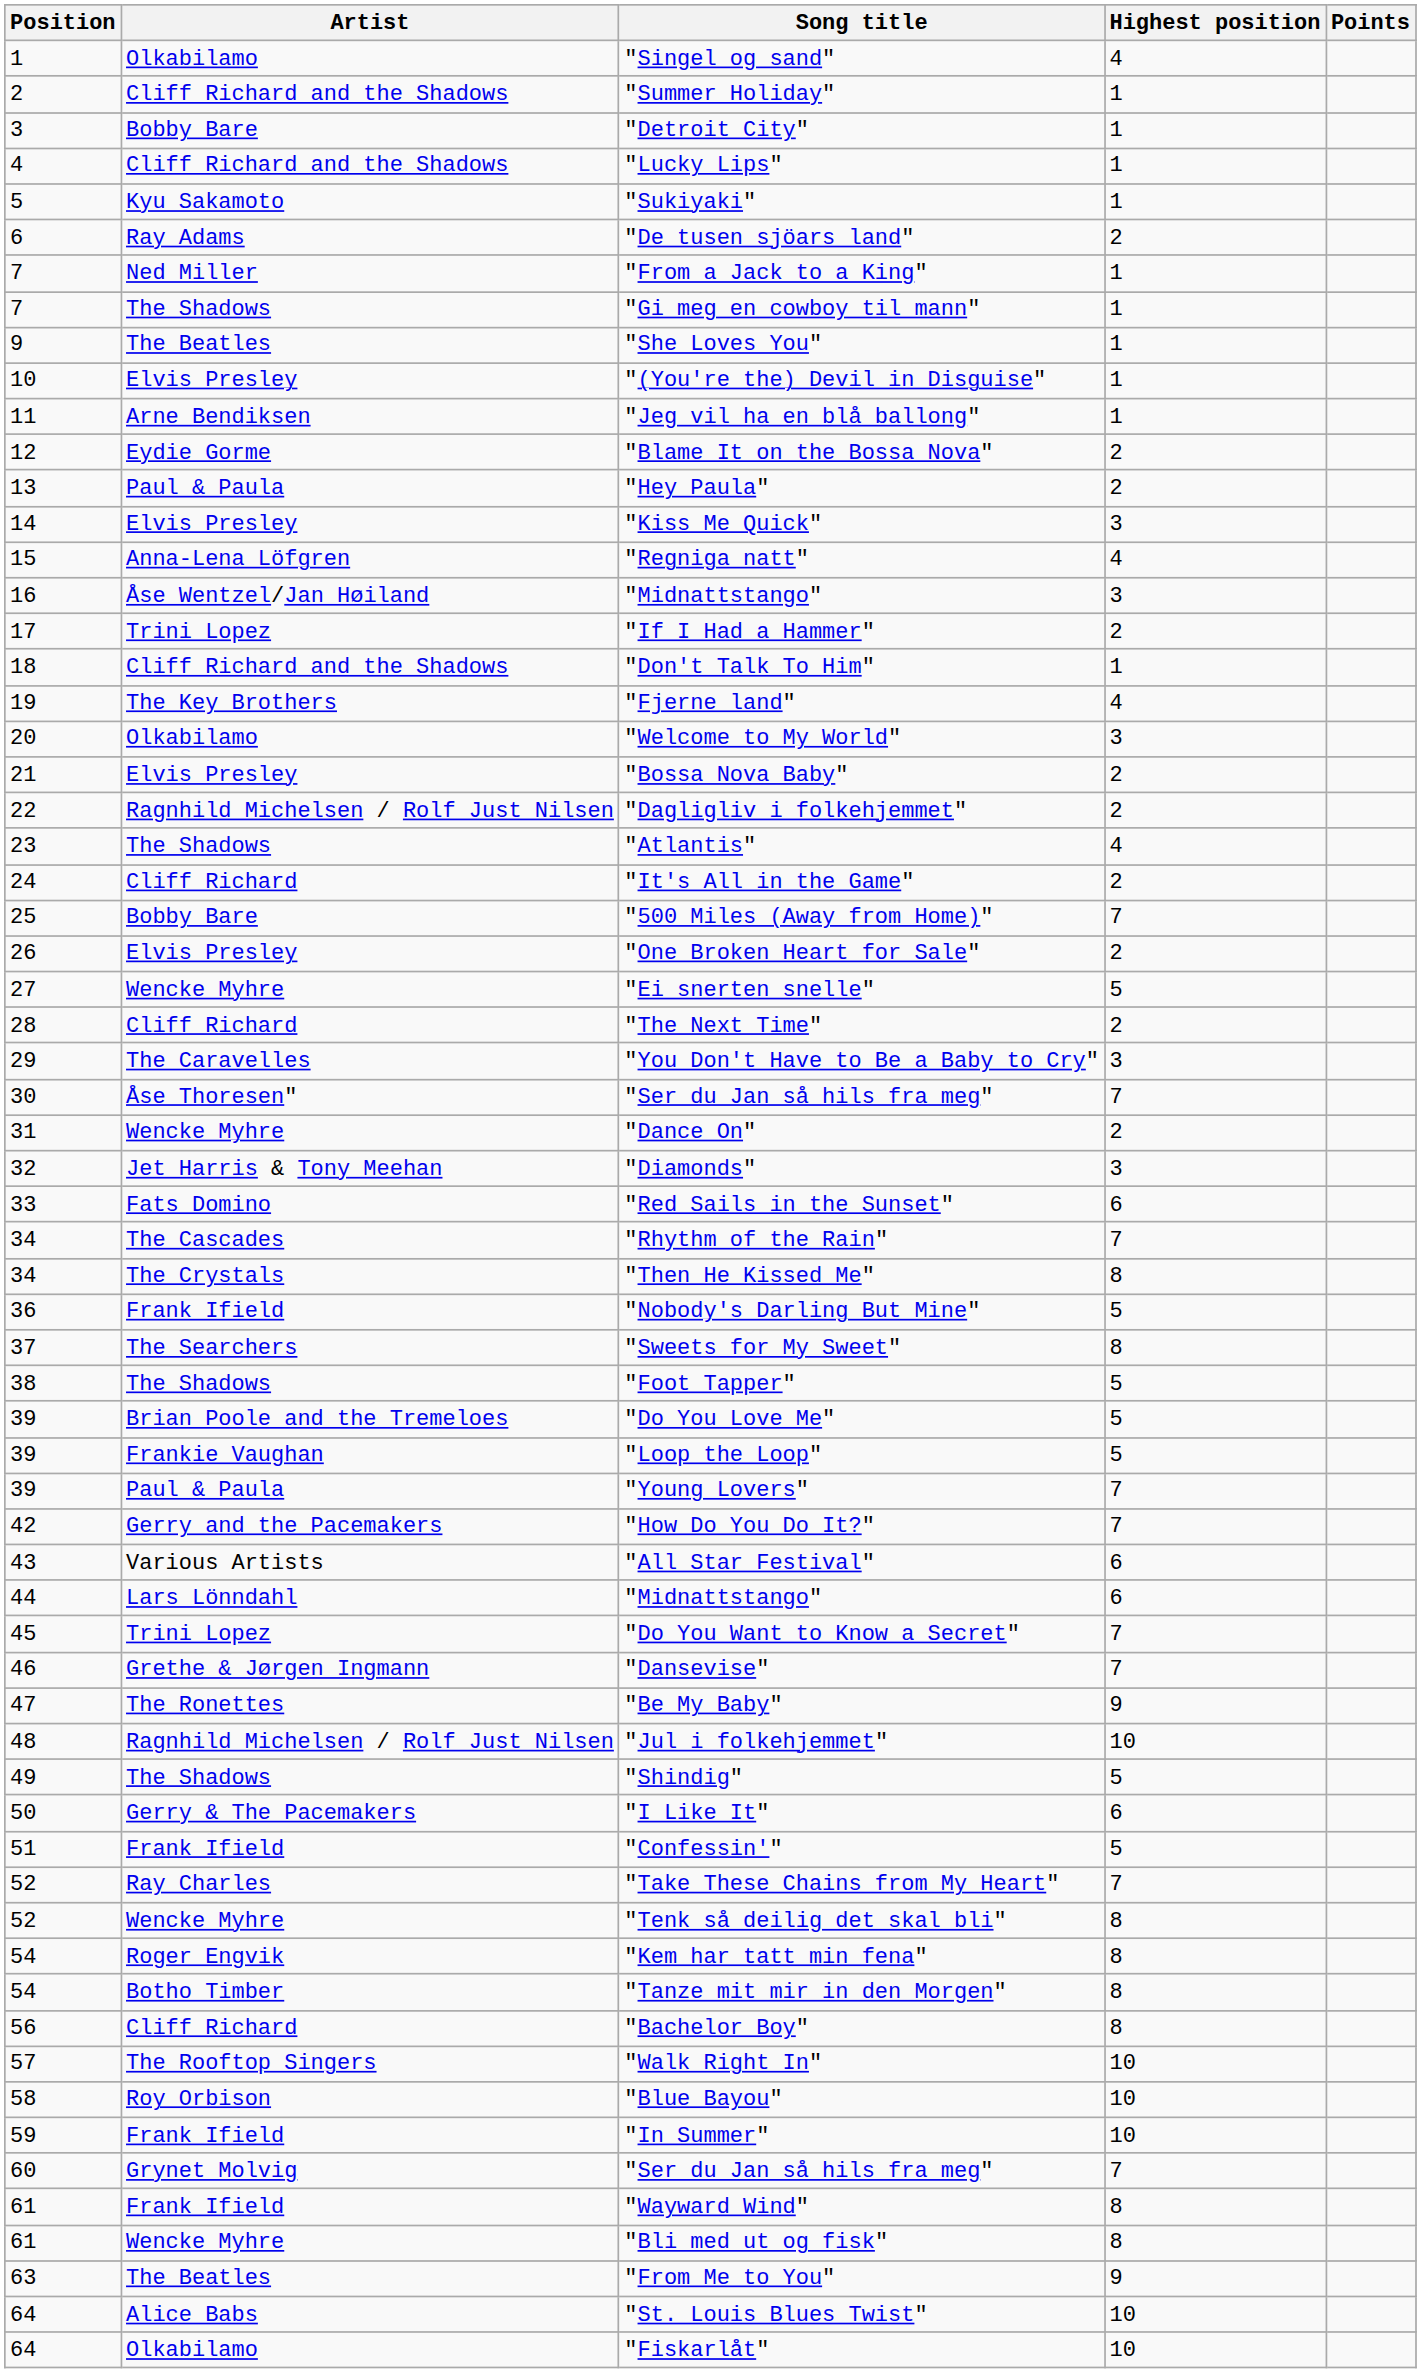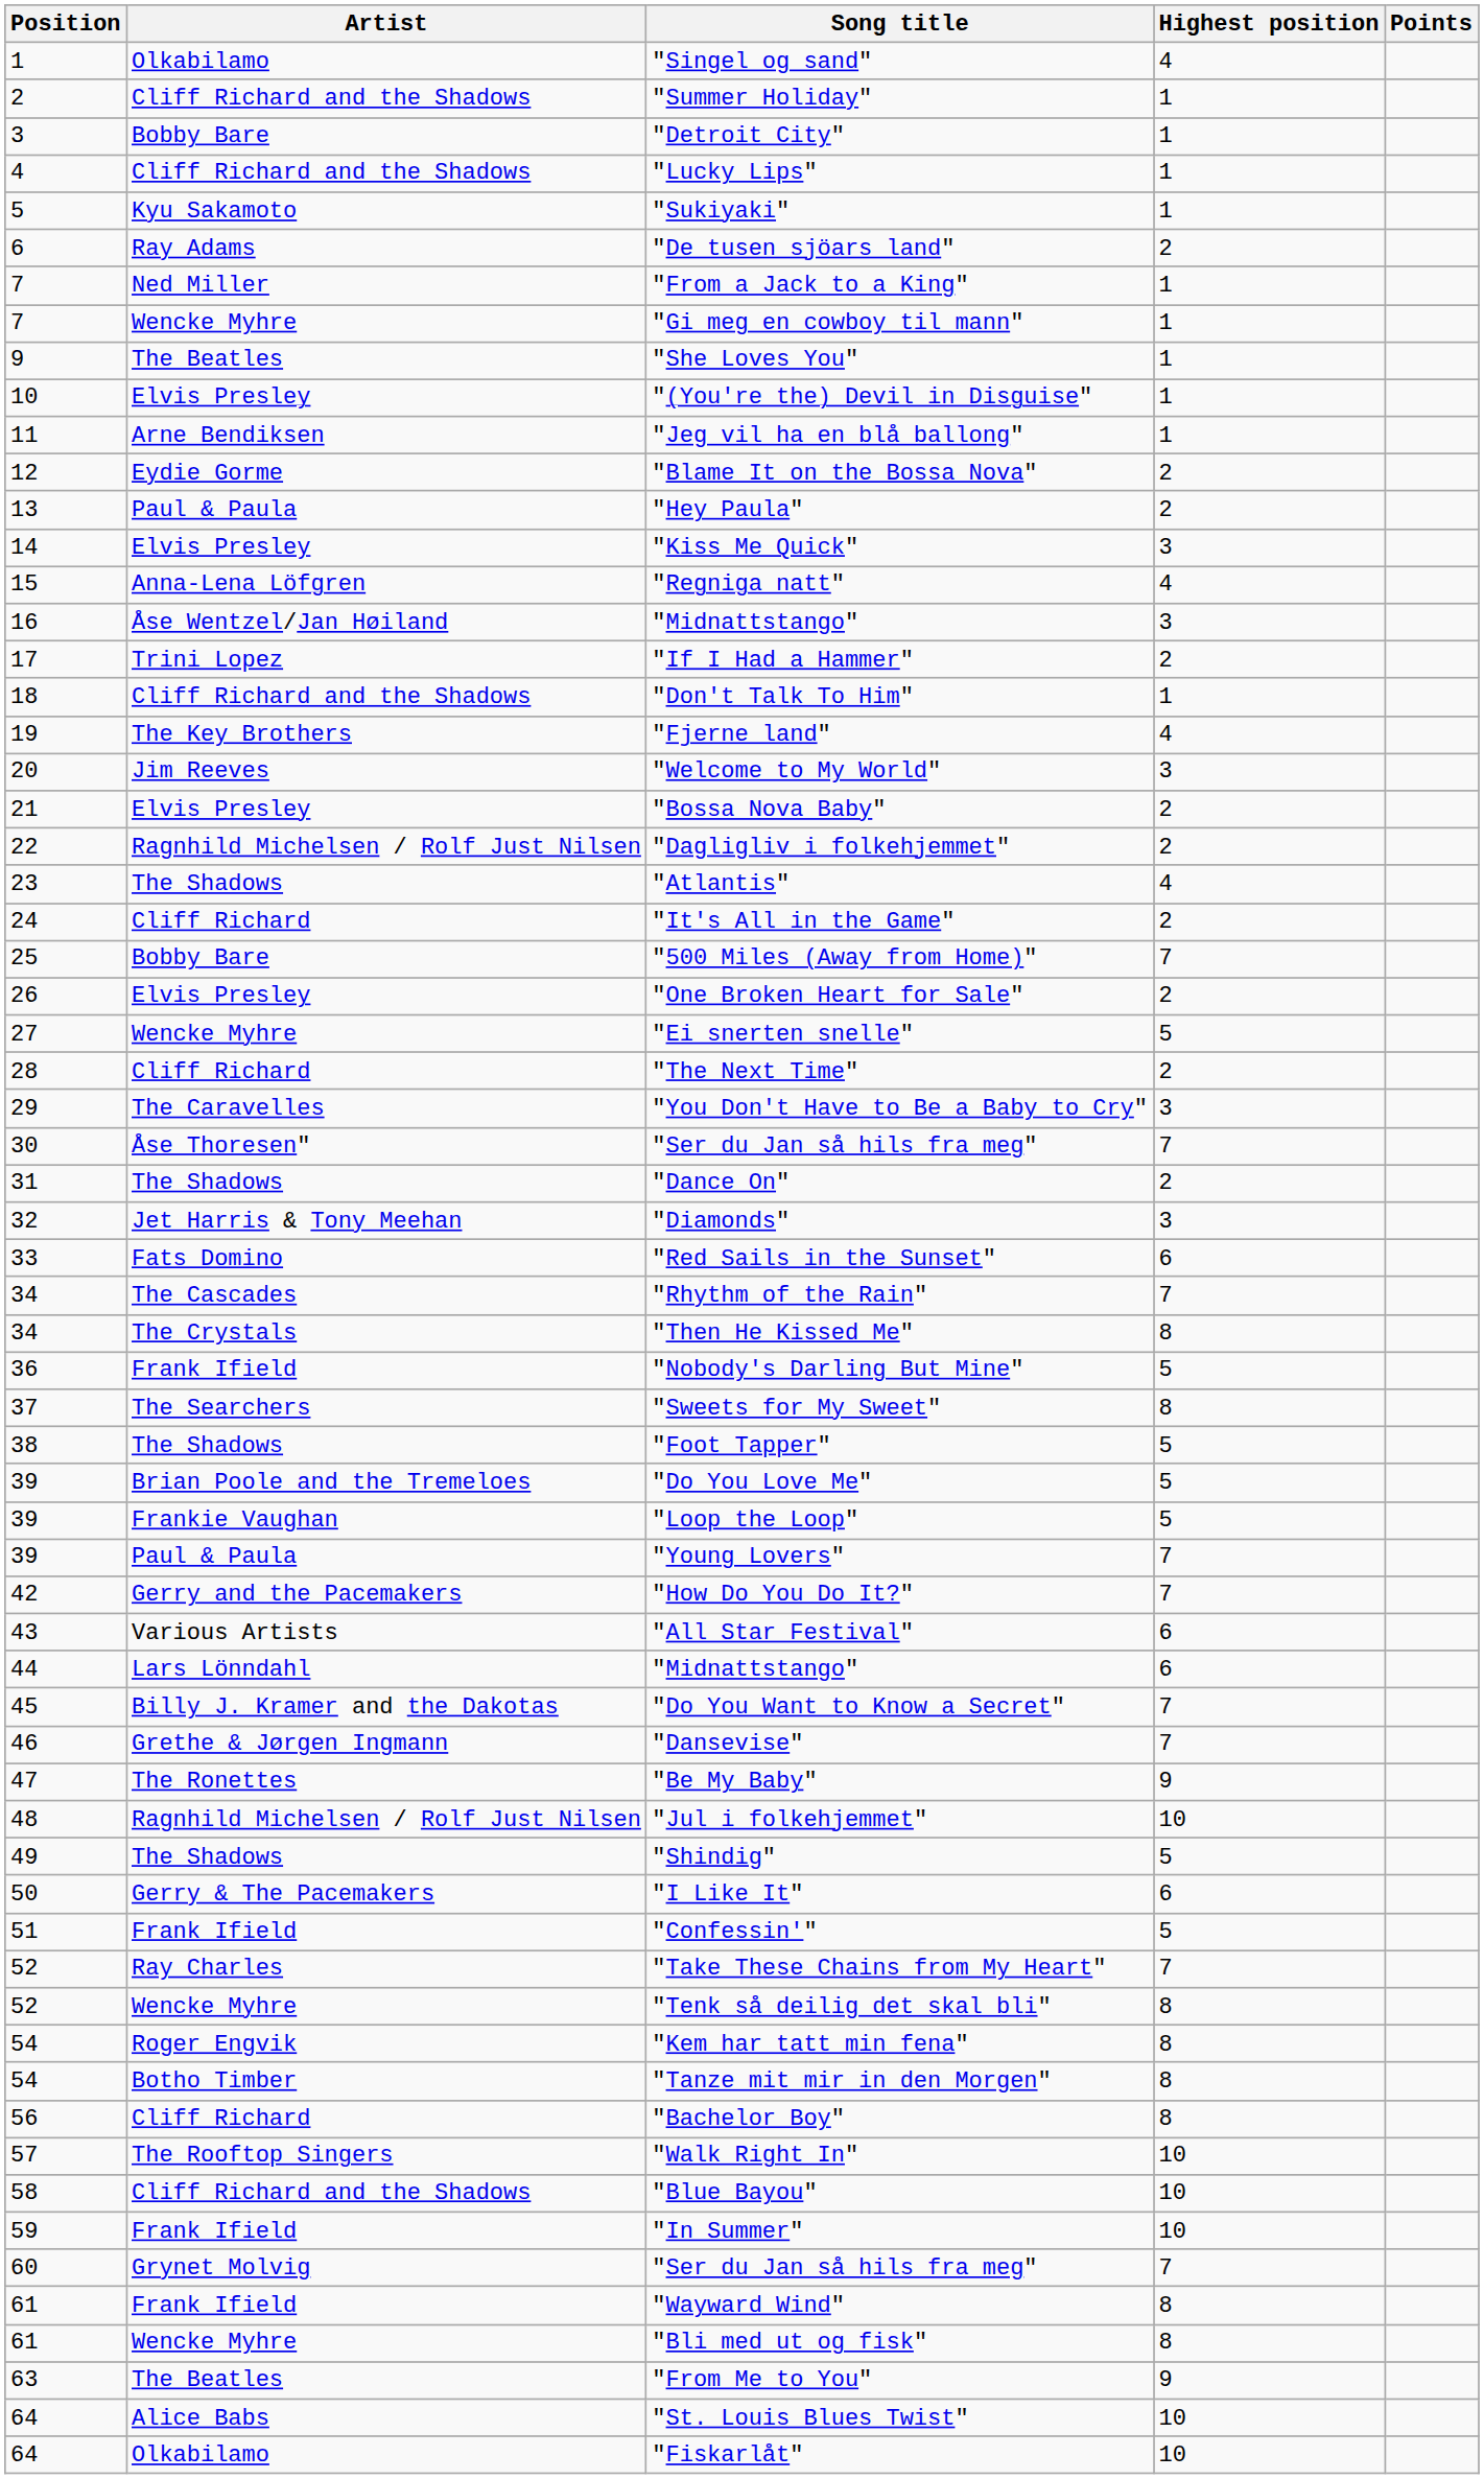 <table class="wikitable sortable">
 <tr>
 <th>Position</th>
 <th>Artist</th>
 <th>Song title</th>
 <th>Highest position</th>
 <th>Points</th>
 </tr>
 <tr>
 <td>1</td>
 <td><a href='#'>Olkabilamo</a></td>
 <td>"<a href='#'>Singel og sand</a>"</td>
 <td>4</td>
 <td></td>
 </tr>
 <tr>
 <td>2</td>
 <td><a href='#'>Cliff Richard and the Shadows</a></td>
 <td>"<a href='#'>Summer Holiday</a>"</td>
 <td>1</td>
 <td></td>
 </tr>
 <tr>
 <td>3</td>
 <td><a href='#'>Bobby Bare</a></td>
 <td>"<a href='#'>Detroit City</a>"</td>
 <td>1</td>
 <td></td>
 </tr>
 <tr>
 <td>4</td>
 <td><a href='#'>Cliff Richard and the Shadows</a></td>
 <td>"<a href='#'>Lucky Lips</a>"</td>
 <td>1</td>
 <td></td>
 </tr>
 <tr>
 <td>5</td>
 <td><a href='#'>Kyu Sakamoto</a></td>
 <td>"<a href='#'>Sukiyaki</a>"</td>
 <td>1</td>
 <td></td>
 </tr>
 <tr>
 <td>6</td>
 <td><a href='#'>Ray Adams</a></td>
 <td>"<a href='#'>De tusen sjöars land</a>"</td>
 <td>2</td>
 <td></td>
 </tr>
 <tr>
 <td>7</td>
 <td><a href='#'>Ned Miller</a></td>
 <td>"<a href='#'>From a Jack to a King</a>"</td>
 <td>1</td>
 <td></td>
 </tr>
 <tr>
 <td>7</td>
-<td><a href='#'>The Shadows</a></td>
+<td><a href='#'>Wencke Myhre</a></td>
 <td>"<a href='#'>Gi meg en cowboy til mann</a>"</td>
 <td>1</td>
 <td></td>
 </tr>
 <tr>
 <td>9</td>
 <td><a href='#'>The Beatles</a></td>
 <td>"<a href='#'>She Loves You</a>"</td>
 <td>1</td>
 <td></td>
 </tr>
 <tr>
 <td>10</td>
 <td><a href='#'>Elvis Presley</a></td>
 <td>"<a href='#'>(You're the) Devil in Disguise</a>"</td>
 <td>1</td>
 <td></td>
 </tr>
 <tr>
 <td>11</td>
 <td><a href='#'>Arne Bendiksen</a></td>
 <td>"<a href='#'>Jeg vil ha en blå ballong</a>"</td>
 <td>1</td>
 <td></td>
 </tr>
 <tr>
 <td>12</td>
 <td><a href='#'>Eydie Gorme</a></td>
 <td>"<a href='#'>Blame It on the Bossa Nova</a>"</td>
 <td>2</td>
 <td></td>
 </tr>
 <tr>
 <td>13</td>
 <td><a href='#'>Paul & Paula</a></td>
 <td>"<a href='#'>Hey Paula</a>"</td>
 <td>2</td>
 <td></td>
 </tr>
 <tr>
 <td>14</td>
 <td><a href='#'>Elvis Presley</a></td>
 <td>"<a href='#'>Kiss Me Quick</a>"</td>
 <td>3</td>
 <td></td>
 </tr>
 <tr>
 <td>15</td>
 <td><a href='#'>Anna-Lena Löfgren</a></td>
 <td>"<a href='#'>Regniga natt</a>"</td>
 <td>4</td>
 <td></td>
 </tr>
 <tr>
 <td>16</td>
 <td><a href='#'>Åse Wentzel</a>/<a href='#'>Jan Høiland</a></td>
 <td>"<a href='#'>Midnattstango</a>"</td>
 <td>3</td>
 <td></td>
 </tr>
 <tr>
 <td>17</td>
 <td><a href='#'>Trini Lopez</a></td>
 <td>"<a href='#'>If I Had a Hammer</a>"</td>
 <td>2</td>
 <td></td>
 </tr>
 <tr>
 <td>18</td>
 <td><a href='#'>Cliff Richard and the Shadows</a></td>
 <td>"<a href='#'>Don't Talk To Him</a>"</td>
 <td>1</td>
 <td></td>
 </tr>
 <tr>
 <td>19</td>
 <td><a href='#'>The Key Brothers</a></td>
 <td>"<a href='#'>Fjerne land</a>"</td>
 <td>4</td>
 <td></td>
 </tr>
 <tr>
 <td>20</td>
-<td><a href='#'>Olkabilamo</a></td>
+<td><a href='#'>Jim Reeves</a></td>
 <td>"<a href='#'>Welcome to My World</a>"</td>
 <td>3</td>
 <td></td>
 </tr>
 <tr>
 <td>21</td>
 <td><a href='#'>Elvis Presley</a></td>
 <td>"<a href='#'>Bossa Nova Baby</a>"</td>
 <td>2</td>
 <td></td>
 </tr>
 <tr>
 <td>22</td>
 <td><a href='#'>Ragnhild Michelsen</a> / <a href='#'>Rolf Just Nilsen</a></td>
 <td>"<a href='#'>Dagligliv i folkehjemmet</a>"</td>
 <td>2</td>
 <td></td>
 </tr>
 <tr>
 <td>23</td>
 <td><a href='#'>The Shadows</a></td>
 <td>"<a href='#'>Atlantis</a>"</td>
 <td>4</td>
 <td></td>
 </tr>
 <tr>
 <td>24</td>
 <td><a href='#'>Cliff Richard</a></td>
 <td>"<a href='#'>It's All in the Game</a>"</td>
 <td>2</td>
 <td></td>
 </tr>
 <tr>
 <td>25</td>
 <td><a href='#'>Bobby Bare</a></td>
 <td>"<a href='#'>500 Miles (Away from Home)</a>"</td>
 <td>7</td>
 <td></td>
 </tr>
 <tr>
 <td>26</td>
 <td><a href='#'>Elvis Presley</a></td>
 <td>"<a href='#'>One Broken Heart for Sale</a>"</td>
 <td>2</td>
 <td></td>
 </tr>
 <tr>
 <td>27</td>
 <td><a href='#'>Wencke Myhre</a></td>
 <td>"<a href='#'>Ei snerten snelle</a>"</td>
 <td>5</td>
 <td></td>
 </tr>
 <tr>
 <td>28</td>
 <td><a href='#'>Cliff Richard</a></td>
 <td>"<a href='#'>The Next Time</a>"</td>
 <td>2</td>
 <td></td>
 </tr>
 <tr>
 <td>29</td>
 <td><a href='#'>The Caravelles</a></td>
 <td>"<a href='#'>You Don't Have to Be a Baby to Cry</a>"</td>
 <td>3</td>
 <td></td>
 </tr>
 <tr>
 <td>30</td>
 <td><a href='#'>Åse Thoresen</a>"</td>
 <td>"<a href='#'>Ser du Jan så hils fra meg</a>"</td>
 <td>7</td>
 <td></td>
 </tr>
 <tr>
 <td>31</td>
-<td><a href='#'>Wencke Myhre</a></td>
+<td><a href='#'>The Shadows</a></td>
 <td>"<a href='#'>Dance On</a>"</td>
 <td>2</td>
 <td></td>
 </tr>
 <tr>
 <td>32</td>
 <td><a href='#'>Jet Harris</a> & <a href='#'>Tony Meehan</a></td>
 <td>"<a href='#'>Diamonds</a>"</td>
 <td>3</td>
 <td></td>
 </tr>
 <tr>
 <td>33</td>
 <td><a href='#'>Fats Domino</a></td>
 <td>"<a href='#'>Red Sails in the Sunset</a>"</td>
 <td>6</td>
 <td></td>
 </tr>
 <tr>
 <td>34</td>
 <td><a href='#'>The Cascades</a></td>
 <td>"<a href='#'>Rhythm of the Rain</a>"</td>
 <td>7</td>
 <td></td>
 </tr>
 <tr>
 <td>34</td>
 <td><a href='#'>The Crystals</a></td>
 <td>"<a href='#'>Then He Kissed Me</a>"</td>
 <td>8</td>
 <td></td>
 </tr>
 <tr>
 <td>36</td>
 <td><a href='#'>Frank Ifield</a></td>
 <td>"<a href='#'>Nobody's Darling But Mine</a>"</td>
 <td>5</td>
 <td></td>
 </tr>
 <tr>
 <td>37</td>
 <td><a href='#'>The Searchers</a></td>
 <td>"<a href='#'>Sweets for My Sweet</a>"</td>
 <td>8</td>
 <td></td>
 </tr>
 <tr>
 <td>38</td>
 <td><a href='#'>The Shadows</a></td>
 <td>"<a href='#'>Foot Tapper</a>"</td>
 <td>5</td>
 <td></td>
 </tr>
 <tr>
 <td>39</td>
 <td><a href='#'>Brian Poole and the Tremeloes</a></td>
 <td>"<a href='#'>Do You Love Me</a>"</td>
 <td>5</td>
 <td></td>
 </tr>
 <tr>
 <td>39</td>
 <td><a href='#'>Frankie Vaughan</a></td>
 <td>"<a href='#'>Loop the Loop</a>"</td>
 <td>5</td>
 <td></td>
 </tr>
 <tr>
 <td>39</td>
 <td><a href='#'>Paul & Paula</a></td>
 <td>"<a href='#'>Young Lovers</a>"</td>
 <td>7</td>
 <td></td>
 </tr>
 <tr>
 <td>42</td>
 <td><a href='#'>Gerry and the Pacemakers</a></td>
 <td>"<a href='#'>How Do You Do It?</a>"</td>
 <td>7</td>
 <td></td>
 </tr>
 <tr>
 <td>43</td>
 <td>Various Artists</td>
 <td>"<a href='#'>All Star Festival</a>"</td>
 <td>6</td>
 <td></td>
 </tr>
 <tr>
 <td>44</td>
 <td><a href='#'>Lars Lönndahl</a></td>
 <td>"<a href='#'>Midnattstango</a>"</td>
 <td>6</td>
 <td></td>
 </tr>
 <tr>
 <td>45</td>
-<td><a href='#'>Trini Lopez</a></td>
+<td><a href='#'>Billy J. Kramer</a> and <a href='#'>the Dakotas</a></td>
 <td>"<a href='#'>Do You Want to Know a Secret</a>"</td>
 <td>7</td>
 <td></td>
 </tr>
 <tr>
 <td>46</td>
 <td><a href='#'>Grethe & Jørgen Ingmann</a></td>
 <td>"<a href='#'>Dansevise</a>"</td>
 <td>7</td>
 <td></td>
 </tr>
 <tr>
 <td>47</td>
 <td><a href='#'>The Ronettes</a></td>
 <td>"<a href='#'>Be My Baby</a>"</td>
 <td>9</td>
 <td></td>
 </tr>
 <tr>
 <td>48</td>
 <td><a href='#'>Ragnhild Michelsen</a> / <a href='#'>Rolf Just Nilsen</a></td>
 <td>"<a href='#'>Jul i folkehjemmet</a>"</td>
 <td>10</td>
 <td></td>
 </tr>
 <tr>
 <td>49</td>
 <td><a href='#'>The Shadows</a></td>
 <td>"<a href='#'>Shindig</a>"</td>
 <td>5</td>
 <td></td>
 </tr>
 <tr>
 <td>50</td>
 <td><a href='#'>Gerry & The Pacemakers</a></td>
 <td>"<a href='#'>I Like It</a>"</td>
 <td>6</td>
 <td></td>
 </tr>
 <tr>
 <td>51</td>
 <td><a href='#'>Frank Ifield</a></td>
 <td>"<a href='#'>Confessin'</a>"</td>
 <td>5</td>
 <td></td>
 </tr>
 <tr>
 <td>52</td>
 <td><a href='#'>Ray Charles</a></td>
 <td>"<a href='#'>Take These Chains from My Heart</a>"</td>
 <td>7</td>
 <td></td>
 </tr>
 <tr>
 <td>52</td>
 <td><a href='#'>Wencke Myhre</a></td>
 <td>"<a href='#'>Tenk så deilig det skal bli</a>"</td>
 <td>8</td>
 <td></td>
 </tr>
 <tr>
 <td>54</td>
 <td><a href='#'>Roger Engvik</a></td>
 <td>"<a href='#'>Kem har tatt min fena</a>"</td>
 <td>8</td>
 <td></td>
 </tr>
 <tr>
 <td>54</td>
 <td><a href='#'>Botho Timber</a></td>
 <td>"<a href='#'>Tanze mit mir in den Morgen</a>"</td>
 <td>8</td>
 <td></td>
 </tr>
 <tr>
 <td>56</td>
 <td><a href='#'>Cliff Richard</a></td>
 <td>"<a href='#'>Bachelor Boy</a>"</td>
 <td>8</td>
 <td></td>
 </tr>
 <tr>
 <td>57</td>
 <td><a href='#'>The Rooftop Singers</a></td>
 <td>"<a href='#'>Walk Right In</a>"</td>
 <td>10</td>
 <td></td>
 </tr>
 <tr>
 <td>58</td>
-<td><a href='#'>Roy Orbison</a></td>
+<td><a href='#'>Cliff Richard and the Shadows</a></td>
 <td>"<a href='#'>Blue Bayou</a>"</td>
 <td>10</td>
 <td></td>
 </tr>
 <tr>
 <td>59</td>
 <td><a href='#'>Frank Ifield</a></td>
 <td>"<a href='#'>In Summer</a>"</td>
 <td>10</td>
 <td></td>
 </tr>
 <tr>
 <td>60</td>
 <td><a href='#'>Grynet Molvig</a></td>
 <td>"<a href='#'>Ser du Jan så hils fra meg</a>"</td>
 <td>7</td>
 <td></td>
 </tr>
 <tr>
 <td>61</td>
 <td><a href='#'>Frank Ifield</a></td>
 <td>"<a href='#'>Wayward Wind</a>"</td>
 <td>8</td>
 <td></td>
 </tr>
 <tr>
 <td>61</td>
 <td><a href='#'>Wencke Myhre</a></td>
 <td>"<a href='#'>Bli med ut og fisk</a>"</td>
 <td>8</td>
 <td></td>
 </tr>
 <tr>
 <td>63</td>
 <td><a href='#'>The Beatles</a></td>
 <td>"<a href='#'>From Me to You</a>"</td>
 <td>9</td>
 <td></td>
 </tr>
 <tr>
 <td>64</td>
 <td><a href='#'>Alice Babs</a></td>
 <td>"<a href='#'>St. Louis Blues Twist</a>"</td>
 <td>10</td>
 <td></td>
 </tr>
 <tr>
 <td>64</td>
 <td><a href='#'>Olkabilamo</a></td>
 <td>"<a href='#'>Fiskarlåt</a>"</td>
 <td>10</td>
 <td></td>
 </tr>
 </table>
